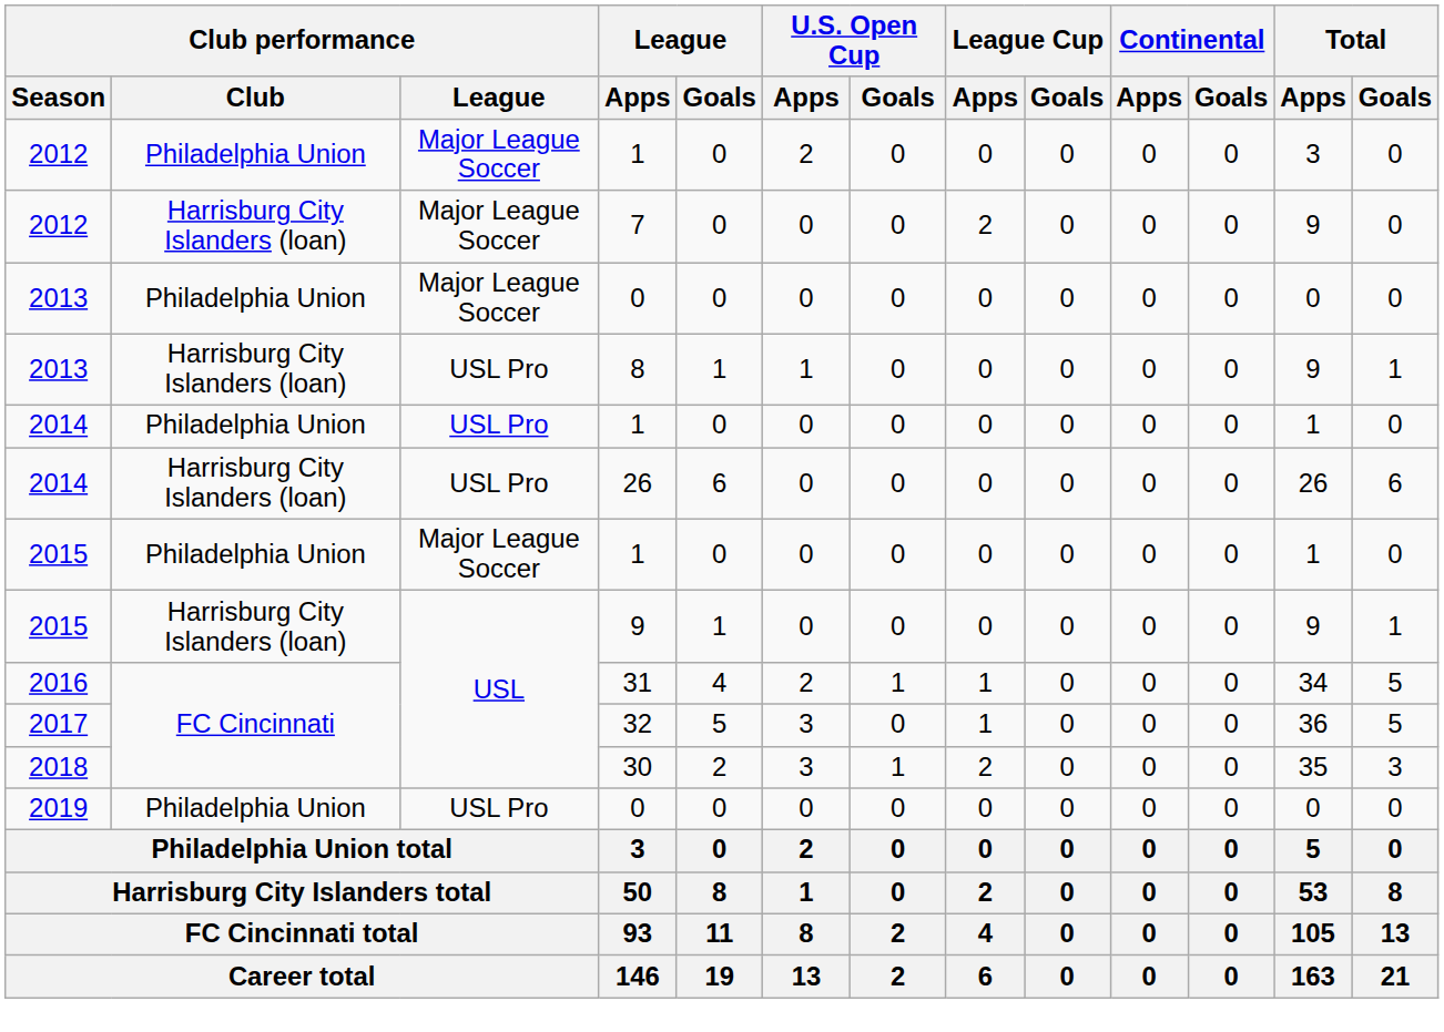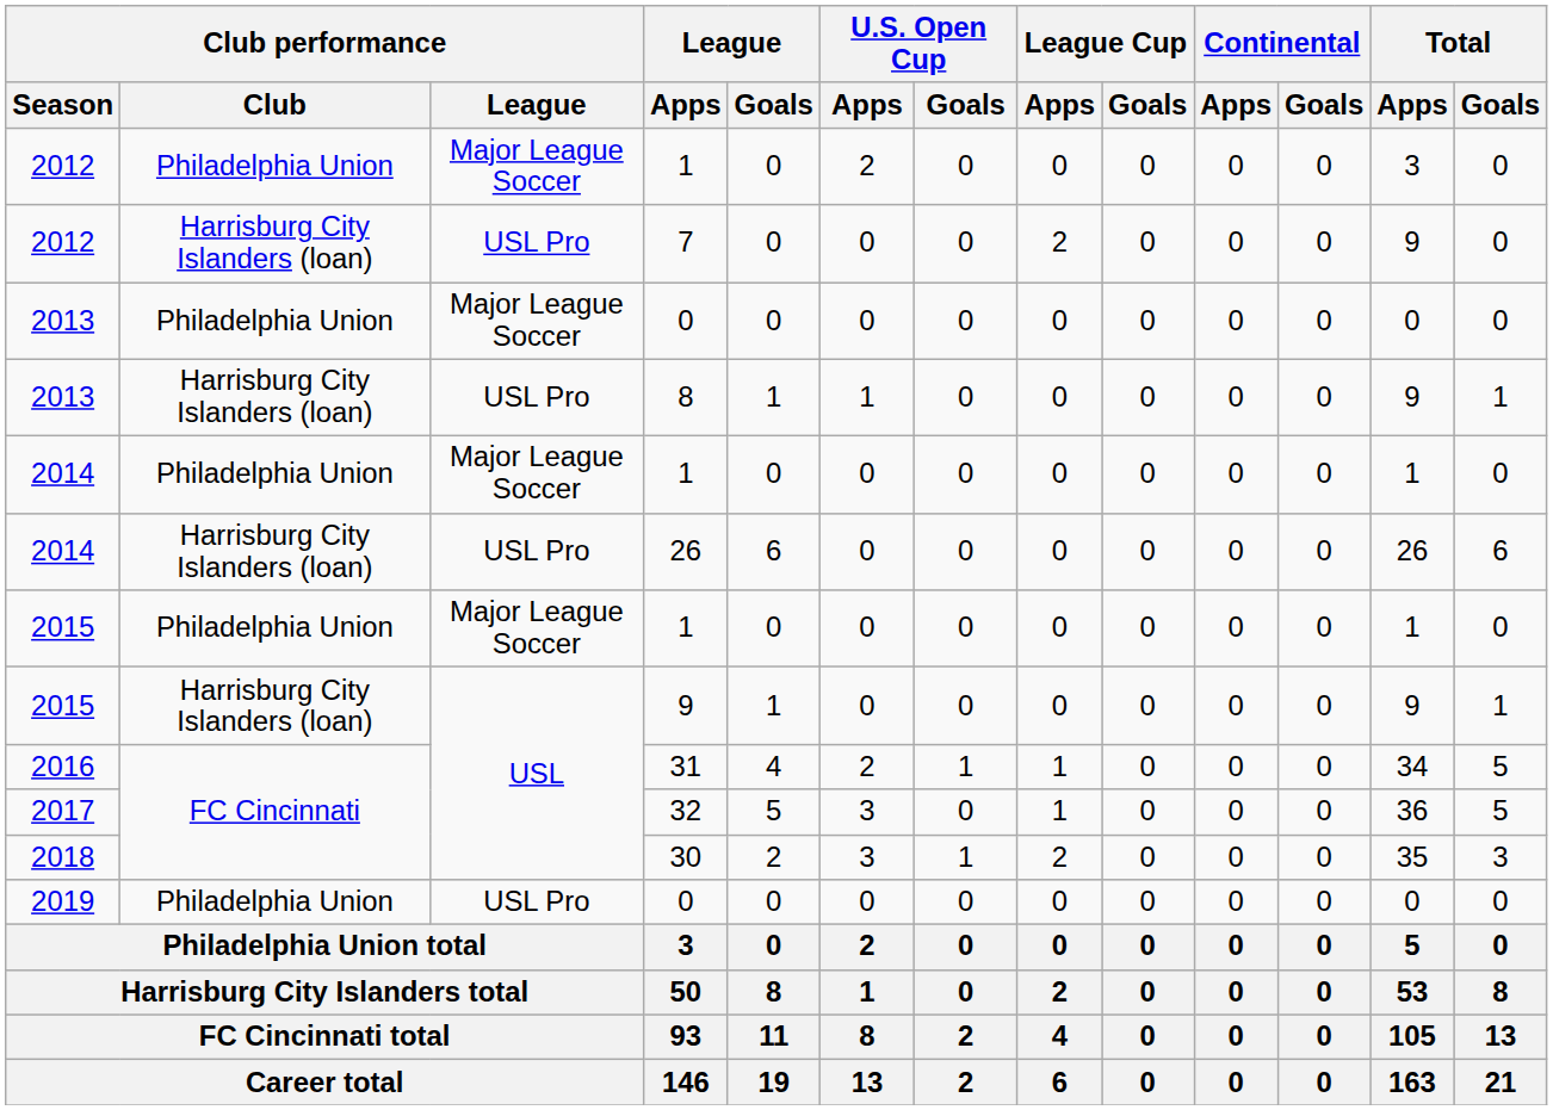 <table class="wikitable" style="text-align:center">
 <tr>
 <th colspan=3>Club performance</th>
 <th colspan=2>League</th>
 <th colspan=2><a href='#'>U.S. Open Cup</a></th>
 <th colspan=2>League Cup</th>
 <th colspan=2><a href='#'>Continental</a></th>
 <th colspan=2>Total</th>
 </tr>
 <tr>
 <th>Season</th>
 <th>Club</th>
 <th>League</th>
 <th>Apps</th>
 <th>Goals</th>
 <th>Apps</th>
 <th>Goals</th>
 <th>Apps</th>
 <th>Goals</th>
 <th>Apps</th>
 <th>Goals</th>
 <th>Apps</th>
 <th>Goals</th>
 </tr>
 <tr>
 <td><a href='#'>2012</a></td>
 <td><a href='#'>Philadelphia Union</a></td>
 <td><a href='#'>Major League Soccer</a></td>
 <td>1</td>
 <td>0</td>
 <td>2</td>
 <td>0</td>
 <td>0</td>
 <td>0</td>
 <td>0</td>
 <td>0</td>
 <td>3</td>
 <td>0</td>
 </tr>
 <tr>
 <td><a href='#'>2012</a></td>
 <td><a href='#'>Harrisburg City Islanders</a> (loan)</td>
-<td>Major League Soccer</td>
+<td><a href='#'>USL Pro</a></td>
 <td>7</td>
 <td>0</td>
 <td>0</td>
 <td>0</td>
 <td>2</td>
 <td>0</td>
 <td>0</td>
 <td>0</td>
 <td>9</td>
 <td>0</td>
 </tr>
 <tr>
 <td><a href='#'>2013</a></td>
 <td>Philadelphia Union</td>
 <td>Major League Soccer</td>
 <td>0</td>
 <td>0</td>
 <td>0</td>
 <td>0</td>
 <td>0</td>
 <td>0</td>
 <td>0</td>
 <td>0</td>
 <td>0</td>
 <td>0</td>
 </tr>
 <tr>
 <td><a href='#'>2013</a></td>
 <td>Harrisburg City Islanders (loan)</td>
 <td>USL Pro</td>
 <td>8</td>
 <td>1</td>
 <td>1</td>
 <td>0</td>
 <td>0</td>
 <td>0</td>
 <td>0</td>
 <td>0</td>
 <td>9</td>
 <td>1</td>
 </tr>
 <tr>
 <td><a href='#'>2014</a></td>
 <td>Philadelphia Union</td>
-<td><a href='#'>USL Pro</a></td>
+<td>Major League Soccer</td>
 <td>1</td>
 <td>0</td>
 <td>0</td>
 <td>0</td>
 <td>0</td>
 <td>0</td>
 <td>0</td>
 <td>0</td>
 <td>1</td>
 <td>0</td>
 </tr>
 <tr>
 <td><a href='#'>2014</a></td>
 <td>Harrisburg City Islanders (loan)</td>
 <td>USL Pro</td>
 <td>26</td>
 <td>6</td>
 <td>0</td>
 <td>0</td>
 <td>0</td>
 <td>0</td>
 <td>0</td>
 <td>0</td>
 <td>26</td>
 <td>6</td>
 </tr>
 <tr>
 <td><a href='#'>2015</a></td>
 <td>Philadelphia Union</td>
 <td>Major League Soccer</td>
 <td>1</td>
 <td>0</td>
 <td>0</td>
 <td>0</td>
 <td>0</td>
 <td>0</td>
 <td>0</td>
 <td>0</td>
 <td>1</td>
 <td>0</td>
 </tr>
 <tr>
 <td><a href='#'>2015</a></td>
 <td>Harrisburg City Islanders (loan)</td>
 <td rowspan="4"><a href='#'>USL</a></td>
 <td>9</td>
 <td>1</td>
 <td>0</td>
 <td>0</td>
 <td>0</td>
 <td>0</td>
 <td>0</td>
 <td>0</td>
 <td>9</td>
 <td>1</td>
 </tr>
 <tr>
 <td><a href='#'>2016</a></td>
 <td rowspan="3"><a href='#'>FC Cincinnati</a></td>
 <td>31</td>
 <td>4</td>
 <td>2</td>
 <td>1</td>
 <td>1</td>
 <td>0</td>
 <td>0</td>
 <td>0</td>
 <td>34</td>
 <td>5</td>
 </tr>
 <tr>
 <td><a href='#'>2017</a></td>
 <td>32</td>
 <td>5</td>
 <td>3</td>
 <td>0</td>
 <td>1</td>
 <td>0</td>
 <td>0</td>
 <td>0</td>
 <td>36</td>
 <td>5</td>
 </tr>
 <tr>
 <td><a href='#'>2018</a></td>
 <td>30</td>
 <td>2</td>
 <td>3</td>
 <td>1</td>
 <td>2</td>
 <td>0</td>
 <td>0</td>
 <td>0</td>
 <td>35</td>
 <td>3</td>
 </tr>
 <tr>
 <td><a href='#'>2019</a></td>
 <td>Philadelphia Union</td>
 <td>USL Pro</td>
 <td>0</td>
 <td>0</td>
 <td>0</td>
 <td>0</td>
 <td>0</td>
 <td>0</td>
 <td>0</td>
 <td>0</td>
 <td>0</td>
 <td>0</td>
 </tr>
 <tr>
 <th colspan=3>Philadelphia Union total</th>
 <th>3</th>
 <th>0</th>
 <th>2</th>
 <th>0</th>
 <th>0</th>
 <th>0</th>
 <th>0</th>
 <th>0</th>
 <th>5</th>
 <th>0</th>
 </tr>
 <tr>
 <th colspan=3>Harrisburg City Islanders total</th>
 <th>50</th>
 <th>8</th>
 <th>1</th>
 <th>0</th>
 <th>2</th>
 <th>0</th>
 <th>0</th>
 <th>0</th>
 <th>53</th>
 <th>8</th>
 </tr>
 <tr>
 <th colspan=3>FC Cincinnati total</th>
 <th>93</th>
 <th>11</th>
 <th>8</th>
 <th>2</th>
 <th>4</th>
 <th>0</th>
 <th>0</th>
 <th>0</th>
 <th>105</th>
 <th>13</th>
 </tr>
 <tr>
 <th colspan=3>Career total</th>
 <th>146</th>
 <th>19</th>
 <th>13</th>
 <th>2</th>
 <th>6</th>
 <th>0</th>
 <th>0</th>
 <th>0</th>
 <th>163</th>
 <th>21</th>
 </tr>
 </table>
